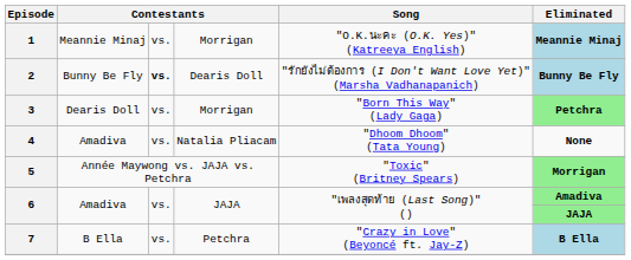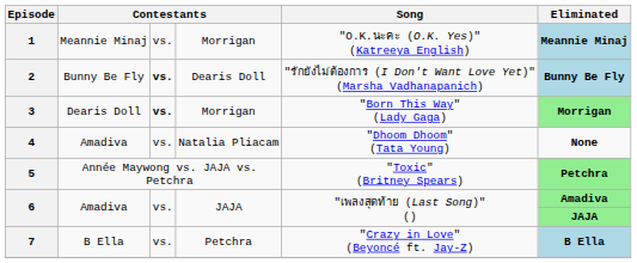 <table class="wikitable" style="text-align:center">
 <tr>
 <th scope="col">Episode</th>
 <th scope="col" colspan="3">Contestants</th>
 <th scope="col">Song</th>
 <th scope="col">Eliminated</th>
 </tr>
 <tr>
 <th scope="row">1</th>
 <td nowrap>Meannie Minaj</td>
 <td>vs.</td>
 <td>Morrigan</td>
 <td>"O.K.นะคะ (<em>O.K. Yes</em>)"<br>(<a href='#'>Katreeya English</a>)</td>
 <td nowrap bgcolor="lightblue"><strong>Meannie Minaj</strong></td>
 </tr>
 <tr>
 <th scope="row">2</th>
 <td nowrap>Bunny Be Fly</td>
 <td><strong>vs.</strong></td>
 <td>Dearis Doll</td>
 <td nowrap>"รักยังไม่ต้องการ (<em>I Don't Want Love Yet</em>)"<br>(<a href='#'>Marsha Vadhanapanich</a>)</td>
 <td bgcolor="lightblue"><strong>Bunny Be Fly</strong></td>
 </tr>
 <tr>
 <th scope="row">3</th>
 <td>Dearis Doll</td>
-<td>vs.</td>
+<td><strong>vs.</strong></td>
 <td>Morrigan</td>
 <td>"<a href='#'>Born This Way</a>"<br>(<a href='#'>Lady Gaga</a>)</td>
-<td bgcolor="lightgreen"><strong>Petchra</strong></td>
+<td bgcolor="lightgreen"><strong>Morrigan</strong></td>
 </tr>
 <tr>
 <th scope="row">4</th>
 <td>Amadiva</td>
 <td>vs.</td>
 <td nowrap>Natalia Pliacam</td>
 <td>"<a href='#'>Dhoom Dhoom</a>"<br>(<a href='#'>Tata Young</a>)</td>
 <td><strong>None</strong></td>
 </tr>
 <tr>
 <th scope="row">5</th>
 <td colspan="3">Année Maywong vs. JAJA vs. Petchra</td>
 <td>"<a href='#'>Toxic</a>"<br>(<a href='#'>Britney Spears</a>)</td>
-<td bgcolor="lightgreen"><strong>Morrigan</strong></td>
+<td bgcolor="lightgreen"><strong>Petchra</strong></td>
 </tr>
 <tr>
 <th scope="row" rowspan="2">6</th>
 <td rowspan="2">Amadiva</td>
 <td rowspan="2">vs.</td>
 <td rowspan="2">JAJA</td>
 <td rowspan="2">"เพลงสุดท้าย (<em>Last Song</em>)"<br>()</td>
 <td bgcolor="lightgreen"><strong>Amadiva</strong></td>
 </tr>
 <tr>
 <td bgcolor="lightgreen"><strong>JAJA</strong></td>
 </tr>
 <tr>
 <th scope="row">7</th>
 <td>B Ella</td>
 <td>vs.</td>
 <td>Petchra</td>
 <td>"<a href='#'>Crazy in Love</a>"<br>(<a href='#'>Beyoncé</a> ft. <a href='#'>Jay-Z</a>)</td>
 <td bgcolor="lightblue"><strong>B Ella</strong></td>
 </tr>
 <tr>
 </tr>
 </table>
